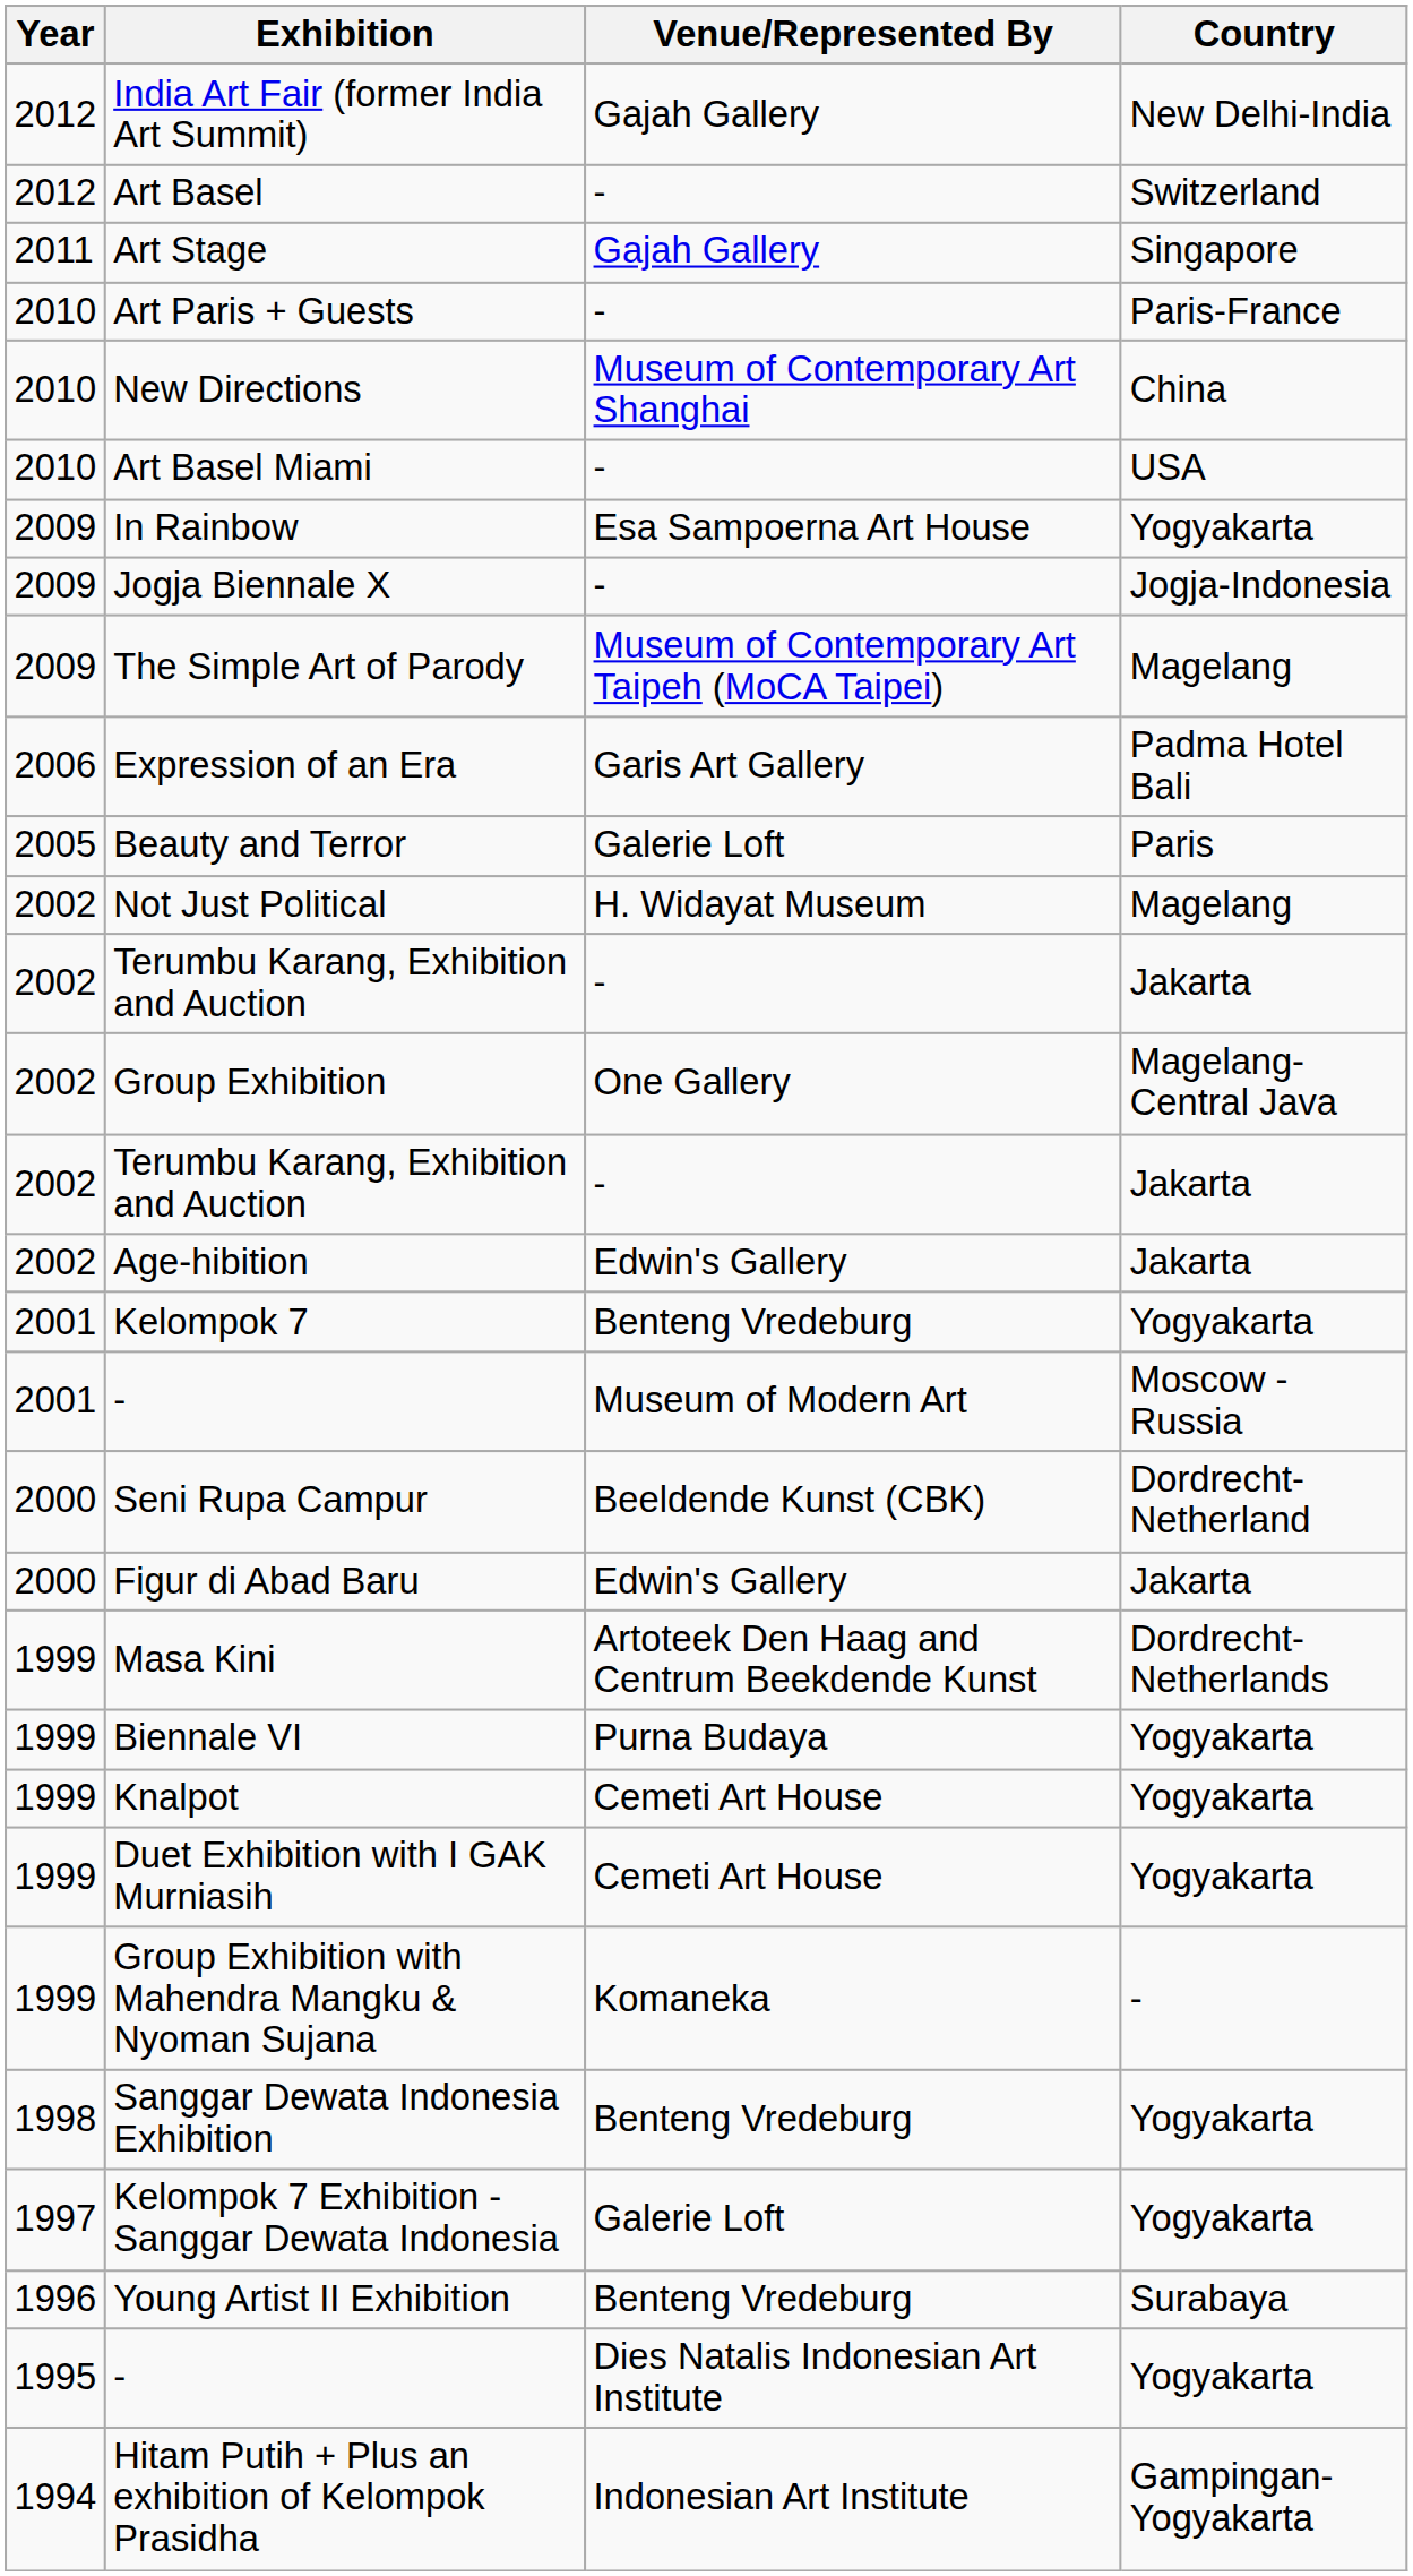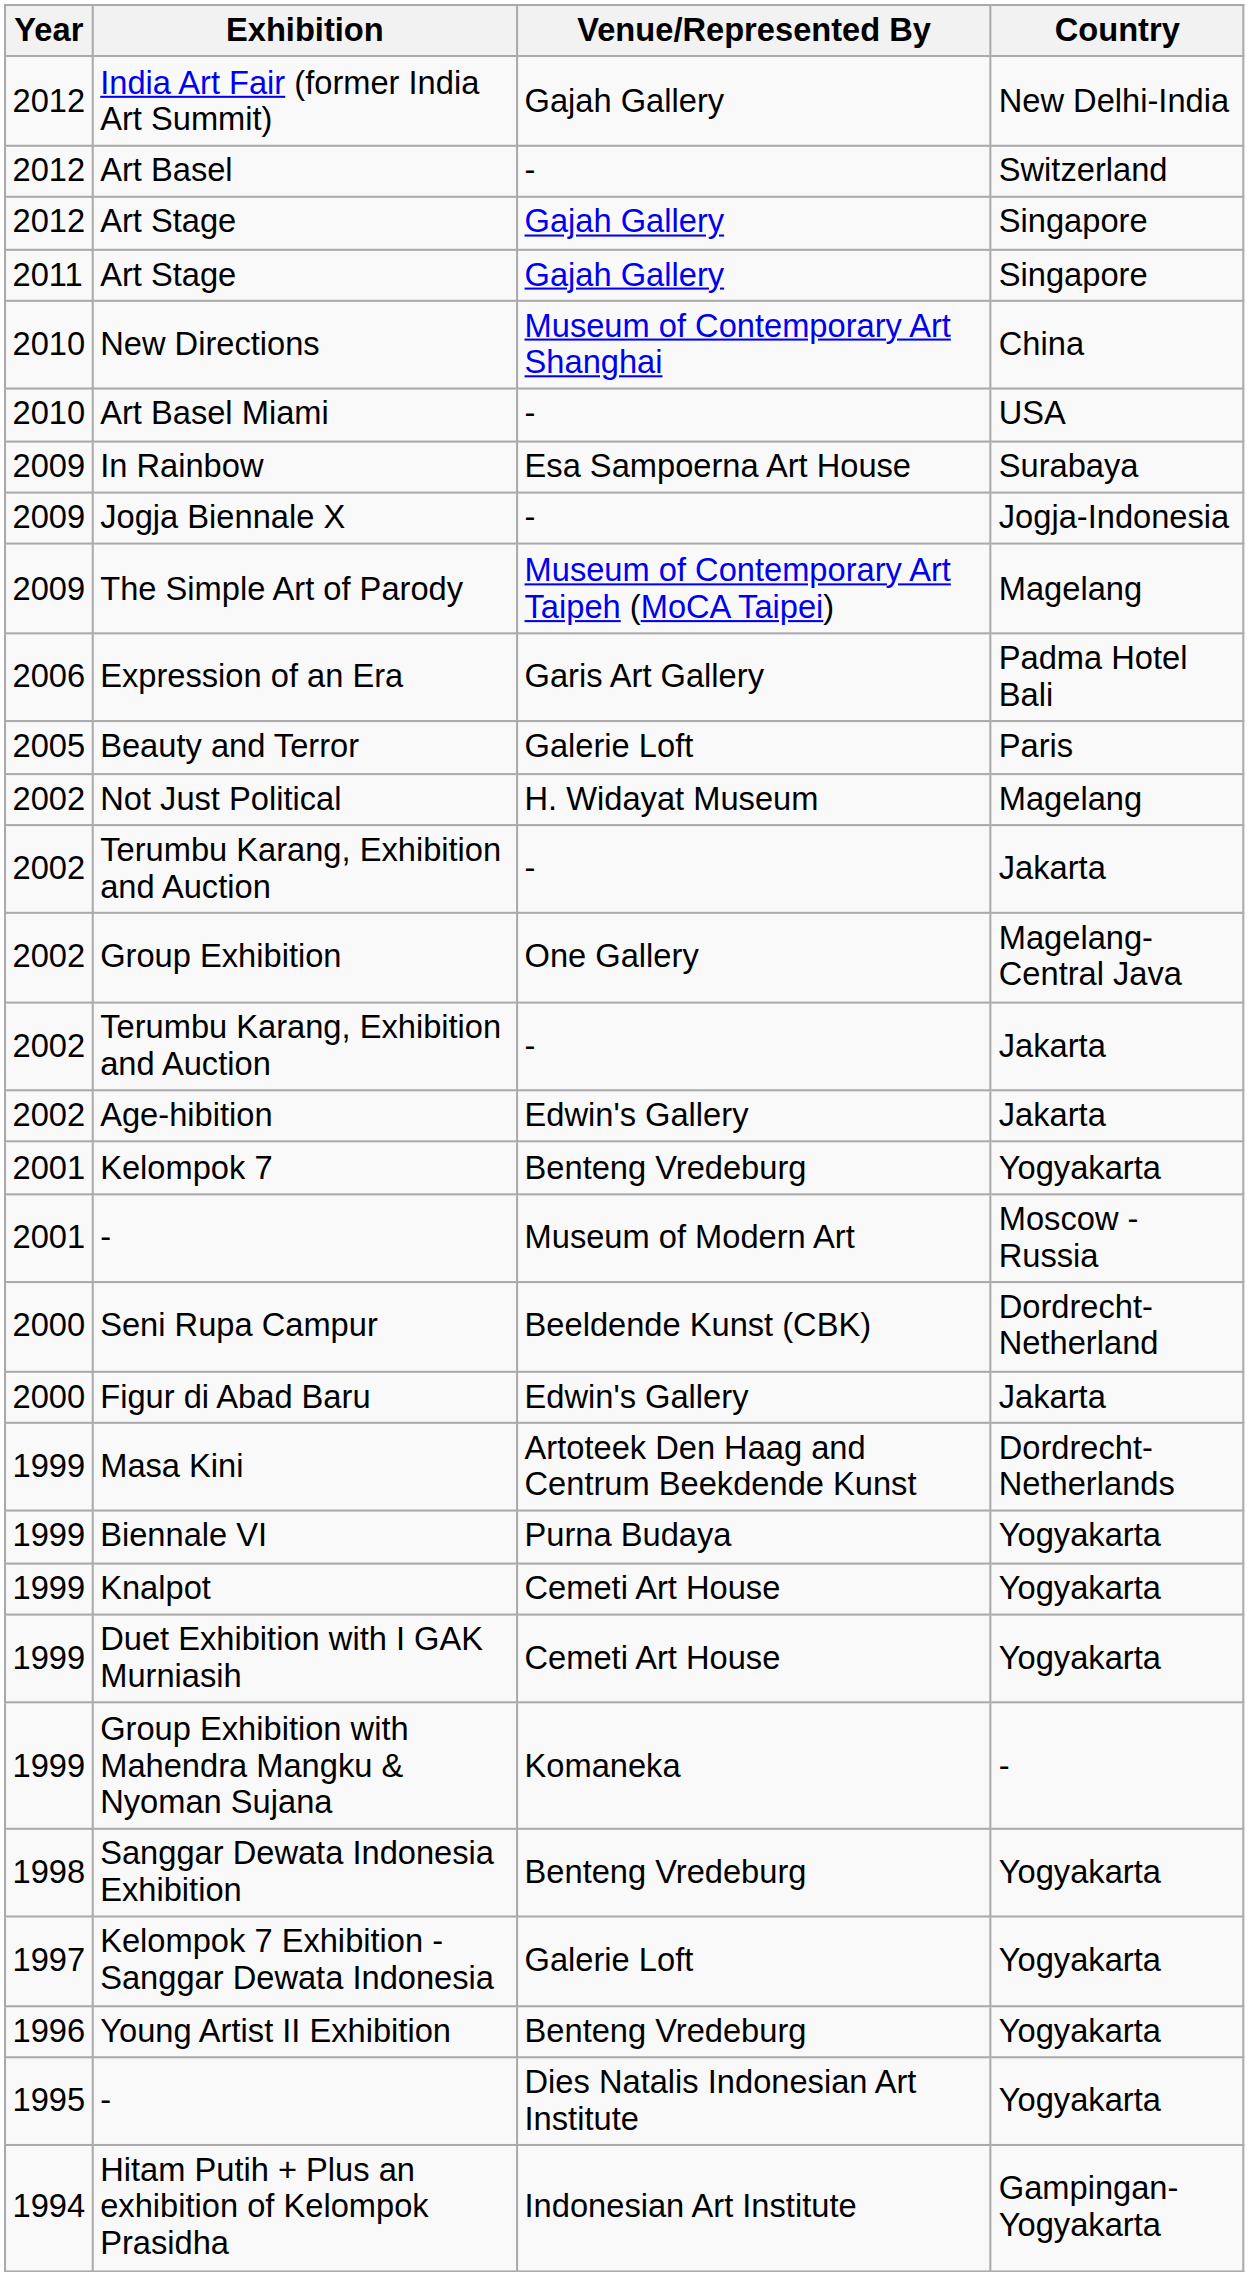 <table class="wikitable sortable">
 <tr>
 <th>Year</th>
 <th>Exhibition</th>
 <th>Venue/Represented By</th>
 <th>Country</th>
 </tr>
 <tr>
 <td>2012</td>
 <td><a href='#'>India Art Fair</a> (former India Art Summit)</td>
 <td>Gajah Gallery</td>
 <td>New Delhi-India</td>
 </tr>
 <tr>
 <td>2012</td>
 <td>Art Basel</td>
 <td>-</td>
 <td>Switzerland</td>
 </tr>
 <tr>
-<td>2011</td>
+<td>2012</td>
 <td>Art Stage</td>
 <td><a href='#'>Gajah Gallery</a></td>
 <td>Singapore</td>
 </tr>
 <tr>
-<td>2010</td>
-<td>Art Paris + Guests</td>
-<td>-</td>
-<td>Paris-France</td>
+<td>2011</td>
+<td>Art Stage</td>
+<td><a href='#'>Gajah Gallery</a></td>
+<td>Singapore</td>
 </tr>
 <tr>
 <td>2010</td>
 <td>New Directions</td>
 <td><a href='#'>Museum of Contemporary Art Shanghai</a></td>
 <td>China</td>
 </tr>
 <tr>
 <td>2010</td>
 <td>Art Basel Miami</td>
 <td>-</td>
 <td>USA</td>
 </tr>
 <tr>
 <td>2009</td>
 <td>In Rainbow</td>
 <td>Esa Sampoerna Art House</td>
-<td>Yogyakarta</td>
+<td>Surabaya</td>
 </tr>
 <tr>
 <td>2009</td>
 <td>Jogja Biennale X</td>
 <td>-</td>
 <td>Jogja-Indonesia</td>
 </tr>
 <tr>
 <td>2009</td>
 <td>The Simple Art of Parody</td>
 <td><a href='#'>Museum of Contemporary Art Taipeh</a> (<a href='#'>MoCA Taipei</a>)</td>
 <td>Magelang</td>
 </tr>
 <tr>
 <td>2006</td>
 <td>Expression of an Era</td>
 <td>Garis Art Gallery</td>
 <td>Padma Hotel Bali</td>
 </tr>
 <tr>
 <td>2005</td>
 <td>Beauty and Terror</td>
 <td>Galerie Loft</td>
 <td>Paris</td>
 </tr>
 <tr>
 <td>2002</td>
 <td>Not Just Political</td>
 <td>H. Widayat Museum</td>
 <td>Magelang</td>
 </tr>
 <tr>
 <td>2002</td>
 <td>Terumbu Karang, Exhibition and Auction</td>
 <td>-</td>
 <td>Jakarta</td>
 </tr>
 <tr>
 <td>2002</td>
 <td>Group Exhibition</td>
 <td>One Gallery</td>
 <td>Magelang-Central Java</td>
 </tr>
 <tr>
 <td>2002</td>
 <td>Terumbu Karang, Exhibition and Auction</td>
 <td>-</td>
 <td>Jakarta</td>
 </tr>
 <tr>
 <td>2002</td>
 <td>Age-hibition</td>
 <td>Edwin's Gallery</td>
 <td>Jakarta</td>
 </tr>
 <tr>
 <td>2001</td>
 <td>Kelompok 7</td>
 <td>Benteng Vredeburg</td>
 <td>Yogyakarta</td>
 </tr>
 <tr>
 <td>2001</td>
 <td>-</td>
 <td>Museum of Modern Art</td>
 <td>Moscow - Russia</td>
 </tr>
 <tr>
 <td>2000</td>
 <td>Seni Rupa Campur</td>
 <td>Beeldende Kunst (CBK)</td>
 <td>Dordrecht-Netherland</td>
 </tr>
 <tr>
 <td>2000</td>
 <td>Figur di Abad Baru</td>
 <td>Edwin's Gallery</td>
 <td>Jakarta</td>
 </tr>
 <tr>
 <td>1999</td>
 <td>Masa Kini</td>
 <td>Artoteek Den Haag and Centrum Beekdende Kunst</td>
 <td>Dordrecht-Netherlands</td>
 </tr>
 <tr>
 <td>1999</td>
 <td>Biennale VI</td>
 <td>Purna Budaya</td>
 <td>Yogyakarta</td>
 </tr>
 <tr>
 <td>1999</td>
 <td>Knalpot</td>
 <td>Cemeti Art House</td>
 <td>Yogyakarta</td>
 </tr>
 <tr>
 <td>1999</td>
 <td>Duet Exhibition with I GAK Murniasih</td>
 <td>Cemeti Art House</td>
 <td>Yogyakarta</td>
 </tr>
 <tr>
 <td>1999</td>
 <td>Group Exhibition with Mahendra Mangku & Nyoman Sujana</td>
 <td>Komaneka</td>
 <td>-</td>
 </tr>
 <tr>
 <td>1998</td>
 <td>Sanggar Dewata Indonesia Exhibition</td>
 <td>Benteng Vredeburg</td>
 <td>Yogyakarta</td>
 </tr>
 <tr>
 <td>1997</td>
 <td>Kelompok 7 Exhibition - Sanggar Dewata Indonesia</td>
 <td>Galerie Loft</td>
 <td>Yogyakarta</td>
 </tr>
 <tr>
 <td>1996</td>
 <td>Young Artist II Exhibition</td>
 <td>Benteng Vredeburg</td>
-<td>Surabaya</td>
+<td>Yogyakarta</td>
 </tr>
 <tr>
 <td>1995</td>
 <td>-</td>
 <td>Dies Natalis Indonesian Art Institute</td>
 <td>Yogyakarta</td>
 </tr>
 <tr>
 <td>1994</td>
 <td>Hitam Putih + Plus an exhibition of Kelompok Prasidha</td>
 <td>Indonesian Art Institute</td>
 <td>Gampingan-Yogyakarta</td>
 </tr>
 </table>
